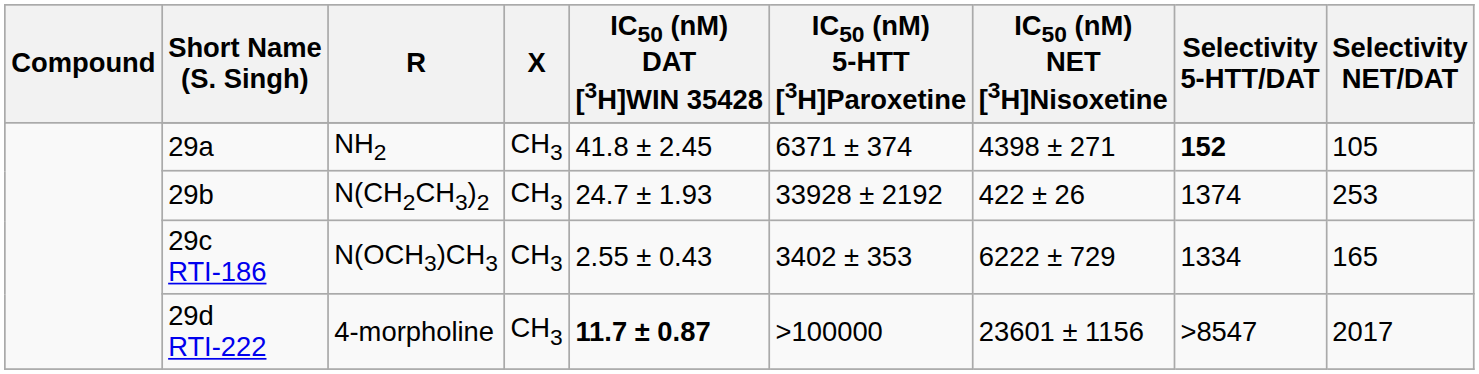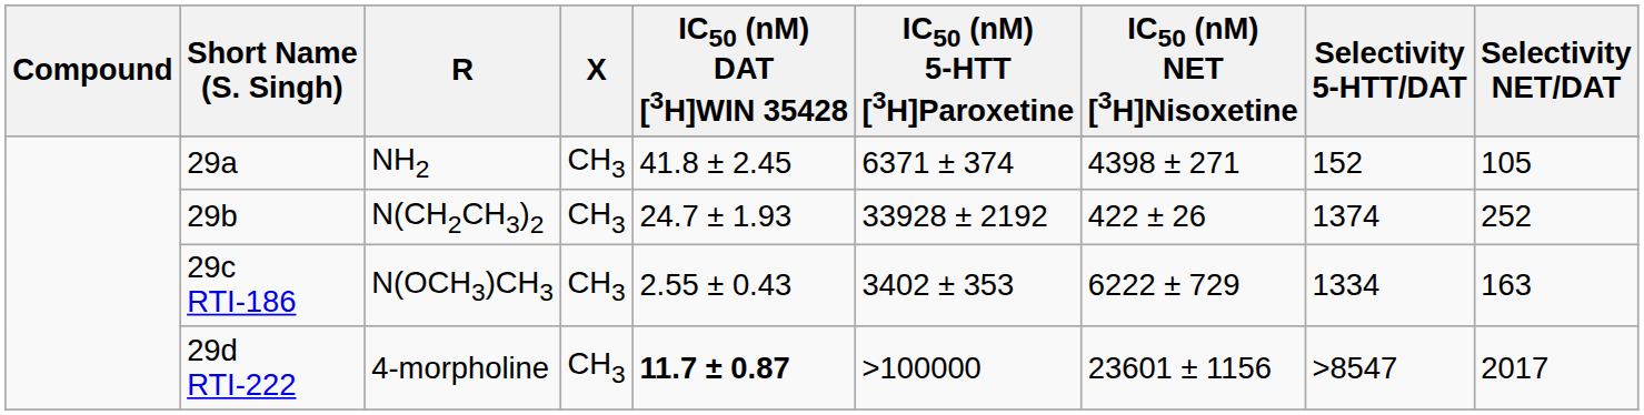 <table class="wikitable sortable sort-under">
 <tr>
 <th>Compound</th>
 <th>Short Name<br>(S. Singh)</th>
 <th>R</th>
 <th>X</th>
 <th>IC<sub>50</sub> (nM)<br>DAT<br>[<sup>3</sup>H]WIN 35428</th>
 <th>IC<sub>50</sub> (nM)<br>5-HTT<br>[<sup>3</sup>H]Paroxetine</th>
 <th>IC<sub>50</sub> (nM)<br>NET<br>[<sup>3</sup>H]Nisoxetine</th>
 <th>Selectivity<br>5-HTT/DAT</th>
 <th>Selectivity<br>NET/DAT</th>
 </tr>
 <tr>
 <td rowspan=5></td>
 </tr>
 <tr>
 <td>29a</td>
 <td>NH<sub>2</sub></td>
 <td>CH<sub>3</sub></td>
 <td>41.8 ± 2.45</td>
 <td>6371 ± 374</td>
 <td>4398 ± 271</td>
-<td><strong>152</strong></td>
+<td>152</td>
 <td>105</td>
 </tr>
 <tr>
 <td>29b</td>
 <td>N(CH<sub>2</sub>CH<sub>3</sub>)<sub>2</sub></td>
 <td>CH<sub>3</sub></td>
 <td>24.7 ± 1.93</td>
 <td>33928 ± 2192</td>
 <td>422 ± 26</td>
 <td>1374</td>
-<td>253</td>
+<td>252</td>
 </tr>
 <tr>
 <td>29c<br><a href='#'>RTI-186</a></td>
 <td>N(OCH<sub>3</sub>)CH<sub>3</sub></td>
 <td>CH<sub>3</sub></td>
 <td>2.55 ± 0.43</td>
 <td>3402 ± 353</td>
 <td>6222 ± 729</td>
 <td>1334</td>
-<td>165</td>
+<td>163</td>
 </tr>
 <tr>
 <td>29d<br><a href='#'>RTI-222</a></td>
 <td>4-morpholine</td>
 <td>CH<sub>3</sub></td>
 <td><strong>11.7 ± 0.87</strong></td>
 <td>>100000</td>
 <td>23601 ± 1156</td>
 <td>>8547</td>
 <td>2017</td>
 </tr>
 </table>
